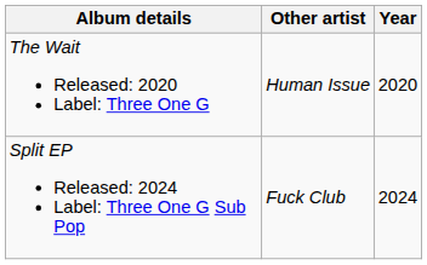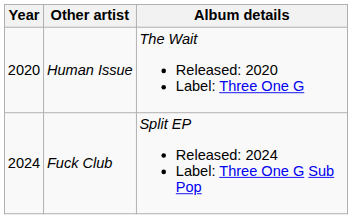 <table class="wikitable">
 <tr>
+<th>Year</th>
+<th><strong>Other artist</strong></th>
 <th width="225">Album details</th>
-<th><strong>Other artist</strong></th>
-<th>Year</th>
 </tr>
 <tr>
+<td>2020</td>
+<td><em>Human Issue </em></td>
 <td><em>The Wait</em><br><ul><li>Released: 2020</li><li>Label: <a href='#'>Three One G</a></li></ul></td>
-<td><em>Human Issue </em></td>
-<td>2020</td>
 </tr>
 <tr>
+<td>2024</td>
+<td><em>Fuck Club</em></td>
 <td><em>Split EP</em><br><ul><li>Released: 2024</li><li>Label: <a href='#'>Three One G</a> <a href='#'>Sub Pop</a></li></ul></td>
-<td><em>Fuck Club</em></td>
-<td>2024</td>
 </tr>
 </table>
